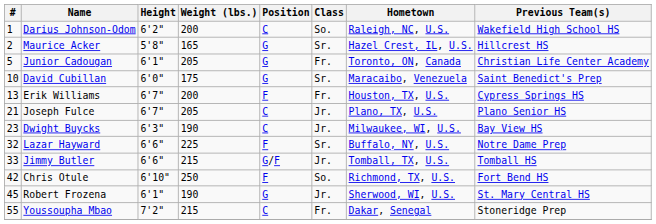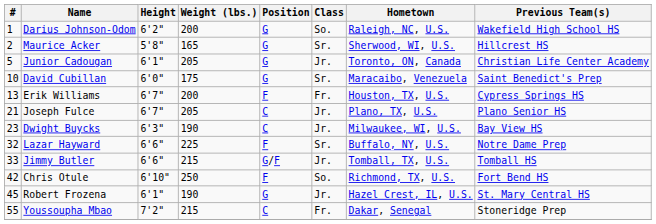 <table class="wikitable" style="font-size: 90%">
 <tr>
 <th>#</th>
 <th>Name</th>
 <th>Height</th>
 <th>Weight (lbs.)</th>
 <th>Position</th>
 <th>Class</th>
 <th>Hometown</th>
 <th>Previous Team(s)</th>
 </tr>
 <tr>
 <td>1</td>
 <td><a href='#'>Darius Johnson-Odom</a></td>
 <td>6'2"</td>
 <td>200</td>
-<td><a href='#'>C</a></td>
+<td><a href='#'>G</a></td>
 <td>So.</td>
 <td><a href='#'>Raleigh, NC</a>, <a href='#'>U.S.</a></td>
 <td><a href='#'>Wakefield High School HS</a></td>
 </tr>
 <tr>
 <td>2</td>
 <td><a href='#'>Maurice Acker</a></td>
 <td>5'8"</td>
 <td>165</td>
 <td><a href='#'>G</a></td>
 <td>Sr.</td>
-<td><a href='#'>Hazel Crest, IL</a>, <a href='#'>U.S.</a></td>
+<td><a href='#'>Sherwood, WI</a>, <a href='#'>U.S.</a></td>
 <td><a href='#'>Hillcrest HS</a></td>
 </tr>
 <tr>
 <td>5</td>
 <td><a href='#'>Junior Cadougan</a></td>
 <td>6'1"</td>
 <td>205</td>
 <td><a href='#'>G</a></td>
-<td>Fr.</td>
+<td>Jr.</td>
 <td><a href='#'>Toronto, ON</a>, <a href='#'>Canada</a></td>
 <td><a href='#'>Christian Life Center Academy</a></td>
 </tr>
 <tr>
 <td>10</td>
 <td><a href='#'>David Cubillan</a></td>
 <td>6'0"</td>
 <td>175</td>
 <td><a href='#'>G</a></td>
 <td>Sr.</td>
 <td><a href='#'>Maracaibo</a>, <a href='#'>Venezuela</a></td>
 <td><a href='#'>Saint Benedict's Prep</a></td>
 </tr>
 <tr>
 <td>13</td>
 <td>Erik Williams</td>
 <td>6'7"</td>
 <td>200</td>
 <td><a href='#'>F</a></td>
 <td>Fr.</td>
 <td><a href='#'>Houston, TX</a>, <a href='#'>U.S.</a></td>
 <td><a href='#'>Cypress Springs HS</a></td>
 </tr>
 <tr>
 <td>21</td>
 <td>Joseph Fulce</td>
 <td>6'7"</td>
 <td>205</td>
 <td><a href='#'>C</a></td>
 <td>Jr.</td>
 <td><a href='#'>Plano, TX</a>, <a href='#'>U.S.</a></td>
 <td><a href='#'>Plano Senior HS</a></td>
 </tr>
 <tr>
 <td>23</td>
 <td><a href='#'>Dwight Buycks</a></td>
 <td>6'3"</td>
 <td>190</td>
 <td><a href='#'>C</a></td>
 <td>Jr.</td>
 <td><a href='#'>Milwaukee, WI</a>, <a href='#'>U.S.</a></td>
 <td><a href='#'>Bay View HS</a></td>
 </tr>
 <tr>
 <td>32</td>
 <td><a href='#'>Lazar Hayward</a></td>
 <td>6'6"</td>
 <td>225</td>
 <td><a href='#'>F</a></td>
 <td>Sr.</td>
 <td><a href='#'>Buffalo, NY</a>, <a href='#'>U.S.</a></td>
 <td><a href='#'>Notre Dame Prep</a></td>
 </tr>
 <tr>
 <td>33</td>
 <td><a href='#'>Jimmy Butler</a></td>
 <td>6'6"</td>
 <td>215</td>
 <td><a href='#'>G</a>/<a href='#'>F</a></td>
 <td>Jr.</td>
 <td><a href='#'>Tomball, TX</a>, <a href='#'>U.S.</a></td>
 <td><a href='#'>Tomball HS</a></td>
 </tr>
 <tr>
 <td>42</td>
 <td>Chris Otule</td>
 <td>6'10"</td>
 <td>250</td>
 <td><a href='#'>F</a></td>
 <td>So.</td>
 <td><a href='#'>Richmond, TX</a>, <a href='#'>U.S.</a></td>
 <td><a href='#'>Fort Bend HS</a></td>
 </tr>
 <tr>
 <td>45</td>
 <td>Robert Frozena</td>
 <td>6'1"</td>
 <td>190</td>
 <td><a href='#'>G</a></td>
 <td>Jr.</td>
-<td><a href='#'>Sherwood, WI</a>, <a href='#'>U.S.</a></td>
+<td><a href='#'>Hazel Crest, IL</a>, <a href='#'>U.S.</a></td>
 <td><a href='#'>St. Mary Central HS</a></td>
 </tr>
 <tr>
 <td>55</td>
 <td><a href='#'>Youssoupha Mbao</a></td>
 <td>7'2"</td>
 <td>215</td>
 <td><a href='#'>C</a></td>
 <td>Fr.</td>
 <td><a href='#'>Dakar</a>, <a href='#'>Senegal</a></td>
 <td>Stoneridge Prep</td>
 </tr>
 <tr>
 </tr>
 </table>
